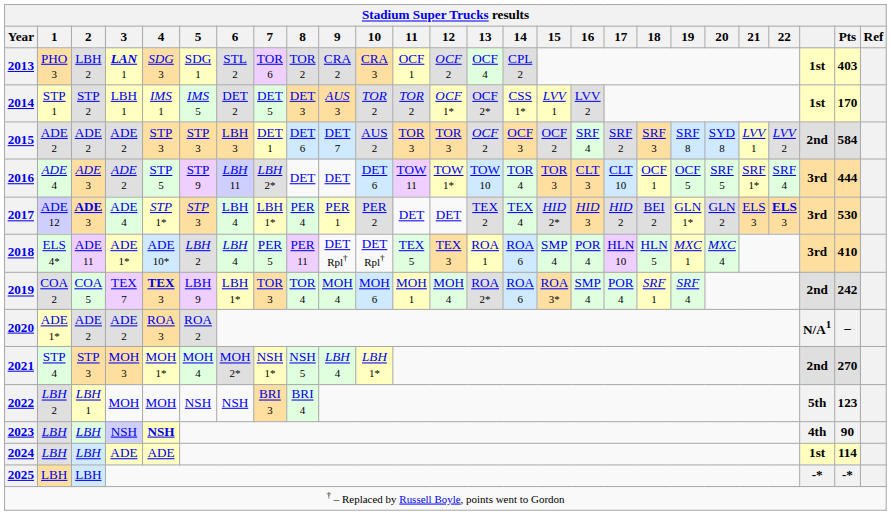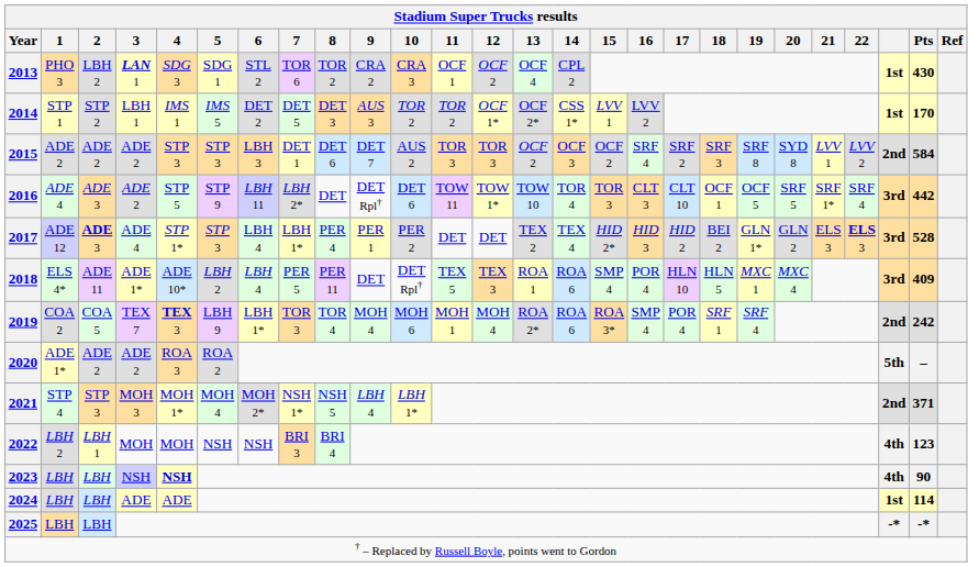 <table class="wikitable" style="text-align:center; font-size:80%">
 <tr>
 <th colspan=45><a href='#'>Stadium Super Trucks</a> results</th>
 </tr>
 <tr>
 <th>Year</th>
 <th>1</th>
 <th>2</th>
 <th>3</th>
 <th>4</th>
 <th>5</th>
 <th>6</th>
 <th>7</th>
 <th>8</th>
 <th>9</th>
 <th>10</th>
 <th>11</th>
 <th>12</th>
 <th>13</th>
 <th>14</th>
 <th>15</th>
 <th>16</th>
 <th>17</th>
 <th>18</th>
 <th>19</th>
 <th>20</th>
 <th>21</th>
 <th>22</th>
 <th></th>
 <th>Pts</th>
 <th>Ref</th>
 </tr>
 <tr>
 <th><a href='#'>2013</a></th>
 <td style="background:#FFDF9F;"><a href='#'>PHO</a><br><small>3</small></td>
 <td style="background:#DFDFDF;"><a href='#'>LBH</a><br><small>2</small></td>
 <td style="background:#FFFFBF;"><strong><em><a href='#'>LAN</a></em></strong><br><small>1</small></td>
 <td style="background:#FFDF9F;"><em><a href='#'>SDG</a></em><br><small>3</small></td>
 <td style="background:#FFFFBF;"><a href='#'>SDG</a><br><small>1</small></td>
 <td style="background:#DFDFDF;"><a href='#'>STL</a><br><small>2</small></td>
 <td style="background:#EFCFFF;"><a href='#'>TOR</a><br><small>6</small></td>
 <td style="background:#DFDFDF;"><a href='#'>TOR</a><br><small>2</small></td>
 <td style="background:#DFDFDF;"><a href='#'>CRA</a><br><small>2</small></td>
 <td style="background:#FFDF9F;"><a href='#'>CRA</a><br><small>3</small></td>
 <td style="background:#FFFFBF;"><a href='#'>OCF</a><br><small>1</small></td>
 <td style="background:#DFDFDF;"><em><a href='#'>OCF</a></em><br><small>2</small></td>
 <td style="background:#DFFFDF;"><a href='#'>OCF</a><br><small>4</small></td>
 <td style="background:#DFDFDF;"><a href='#'>CPL</a><br><small>2</small></td>
 <td colspan=8></td>
 <th style="background:#FFFFBF;">1st</th>
-<th style="background:#FFFFBF;">403</th>
+<th style="background:#FFFFBF;">430</th>
 <th></th>
 </tr>
 <tr>
 <th><a href='#'>2014</a></th>
 <td style="background:#FFFFBF;"><a href='#'>STP</a><br><small>1</small></td>
 <td style="background:#DFDFDF;"><a href='#'>STP</a><br><small>2</small></td>
 <td style="background:#FFFFBF;"><a href='#'>LBH</a><br><small>1</small></td>
 <td style="background:#FFFFBF;"><em><a href='#'>IMS</a></em><br><small>1</small></td>
 <td style="background:#DFFFDF;"><em><a href='#'>IMS</a></em><br><small>5</small></td>
 <td style="background:#DFDFDF;"><a href='#'>DET</a><br><small>2</small></td>
 <td style="background:#DFFFDF;"><a href='#'>DET</a><br><small>5</small></td>
 <td style="background:#FFDF9F;"><a href='#'>DET</a><br><small>3</small></td>
 <td style="background:#FFDF9F;"><em><a href='#'>AUS</a></em><br><small>3</small></td>
 <td style="background:#DFDFDF;"><em><a href='#'>TOR</a></em><br><small>2</small></td>
 <td style="background:#DFDFDF;"><em><a href='#'>TOR</a></em><br><small>2</small></td>
 <td style="background:#FFFFBF;"><em><a href='#'>OCF</a></em><br><small>1*</small></td>
 <td style="background:#DFDFDF;"><a href='#'>OCF</a><br><small>2*</small></td>
 <td style="background:#FFFFBF;"><a href='#'>CSS</a><br><small>1*</small></td>
 <td style="background:#FFFFBF;"><em><a href='#'>LVV</a></em><br><small>1</small></td>
 <td style="background:#DFDFDF;"><a href='#'>LVV</a><br><small>2</small></td>
 <td colspan=6></td>
 <th style="background:#FFFFBF;">1st</th>
 <th style="background:#FFFFBF;">170</th>
 <th></th>
 </tr>
 <tr>
 <th><a href='#'>2015</a></th>
 <td style="background:#DFDFDF;"><a href='#'>ADE</a><br><small>2</small></td>
 <td style="background:#DFDFDF;"><a href='#'>ADE</a><br><small>2</small></td>
 <td style="background:#DFDFDF;"><a href='#'>ADE</a><br><small>2</small></td>
 <td style="background:#FFDF9F;"><a href='#'>STP</a><br><small>3</small></td>
 <td style="background:#FFDF9F;"><a href='#'>STP</a><br><small>3</small></td>
 <td style="background:#FFDF9F;"><a href='#'>LBH</a><br><small>3</small></td>
 <td style="background:#FFFFBF;"><a href='#'>DET</a><br><small>1</small></td>
 <td style="background:#CFEAFF;"><a href='#'>DET</a><br><small>6</small></td>
 <td style="background:#CFEAFF;"><a href='#'>DET</a><br><small>7</small></td>
 <td style="background:#DFDFDF;"><a href='#'>AUS</a><br><small>2</small></td>
 <td style="background:#FFDF9F;"><a href='#'>TOR</a><br><small>3</small></td>
 <td style="background:#FFDF9F;"><a href='#'>TOR</a><br><small>3</small></td>
 <td style="background:#DFDFDF;"><em><a href='#'>OCF</a></em><br><small>2</small></td>
 <td style="background:#FFDF9F;"><a href='#'>OCF</a><br><small>3</small></td>
 <td style="background:#DFDFDF;"><a href='#'>OCF</a><br><small>2</small></td>
 <td style="background:#DFFFDF;"><a href='#'>SRF</a><br><small>4</small></td>
 <td style="background:#DFDFDF;"><a href='#'>SRF</a><br><small>2</small></td>
 <td style="background:#FFDF9F;"><a href='#'>SRF</a><br><small>3</small></td>
 <td style="background:#CFEAFF;"><a href='#'>SRF</a><br><small>8</small></td>
 <td style="background:#CFEAFF;"><a href='#'>SYD</a><br><small>8</small></td>
 <td style="background:#FFFFBF;"><em><a href='#'>LVV</a></em><br><small>1</small></td>
 <td style="background:#DFDFDF;"><em><a href='#'>LVV</a></em><br><small>2</small></td>
 <th style="background:#DFDFDF;">2nd</th>
 <th style="background:#DFDFDF;">584</th>
 <th></th>
 </tr>
 <tr>
 <th><a href='#'>2016</a></th>
 <td style="background:#DFFFDF;"><em><a href='#'>ADE</a></em><br><small>4</small></td>
 <td style="background:#FFDF9F;"><em><a href='#'>ADE</a></em><br><small>3</small></td>
 <td style="background:#DFDFDF;"><em><a href='#'>ADE</a></em><br><small>2</small></td>
 <td style="background:#DFFFDF;"><a href='#'>STP</a><br><small>5</small></td>
 <td style="background:#EFCFFF;"><a href='#'>STP</a><br><small>9</small></td>
 <td style="background:#CFCFFF;"><em><a href='#'>LBH</a></em><br><small>11</small></td>
 <td style="background:#DFDFDF;"><em><a href='#'>LBH</a></em><br><small>2*</small></td>
 <td><a href='#'>DET</a></td>
-<td><a href='#'>DET</a></td>
+<td><a href='#'>DET</a><br><small>Rpl<sup>†</sup></small></td>
 <td style="background:#CFEAFF;"><a href='#'>DET</a><br><small>6</small></td>
 <td style="background:#EFCFFF;"><a href='#'>TOW</a><br><small>11</small></td>
 <td style="background:#FFFFBF;"><a href='#'>TOW</a><br><small>1*</small></td>
 <td style="background:#CFEAFF;"><a href='#'>TOW</a><br><small>10</small></td>
 <td style="background:#DFFFDF;"><a href='#'>TOR</a><br><small>4</small></td>
 <td style="background:#FFDF9F;"><a href='#'>TOR</a><br><small>3</small></td>
 <td style="background:#FFDF9F;"><a href='#'>CLT</a><br><small>3</small></td>
 <td style="background:#CFEAFF;"><a href='#'>CLT</a><br><small>10</small></td>
 <td style="background:#FFFFBF;"><a href='#'>OCF</a><br><small>1</small></td>
 <td style="background:#DFFFDF;"><a href='#'>OCF</a><br><small>5</small></td>
 <td style="background:#DFFFDF;"><a href='#'>SRF</a><br><small>5</small></td>
 <td style="background:#FFFFBF;"><a href='#'>SRF</a><br><small>1*</small></td>
 <td style="background:#DFFFDF;"><a href='#'>SRF</a><br><small>4</small></td>
 <th style="background:#FFDF9F;">3rd</th>
-<th style="background:#FFDF9F;">444</th>
+<th style="background:#FFDF9F;">442</th>
 <th></th>
 </tr>
 <tr>
 <th><a href='#'>2017</a></th>
 <td style="background:#CFCFFF;"><a href='#'>ADE</a><br><small>12</small></td>
 <td style="background:#FFDF9F;"><strong><a href='#'>ADE</a></strong><br><small>3</small></td>
 <td style="background:#DFFFDF;"><a href='#'>ADE</a><br><small>4</small></td>
 <td style="background:#FFFFBF;"><em><a href='#'>STP</a></em><br><small>1*</small></td>
 <td style="background:#FFDF9F;"><em><a href='#'>STP</a></em><br><small>3</small></td>
 <td style="background:#DFFFDF;"><a href='#'>LBH</a><br><small>4</small></td>
 <td style="background:#FFFFBF;"><a href='#'>LBH</a><br><small>1*</small></td>
 <td style="background:#DFFFDF;"><a href='#'>PER</a><br><small>4</small></td>
 <td style="background:#FFFFBF;"><a href='#'>PER</a><br><small>1</small></td>
 <td style="background:#DFDFDF;"><a href='#'>PER</a><br><small>2</small></td>
 <td><a href='#'>DET</a></td>
 <td><a href='#'>DET</a></td>
 <td style="background:#DFDFDF;"><a href='#'>TEX</a><br><small>2</small></td>
 <td style="background:#DFFFDF;"><a href='#'>TEX</a><br><small>4</small></td>
 <td style="background:#DFDFDF;"><em><a href='#'>HID</a></em><br><small>2*</small></td>
 <td style="background:#FFDF9F;"><em><a href='#'>HID</a></em><br><small>3</small></td>
 <td style="background:#DFDFDF;"><em><a href='#'>HID</a></em><br><small>2</small></td>
 <td style="background:#DFDFDF;"><a href='#'>BEI</a><br><small>2</small></td>
 <td style="background:#FFFFBF;"><a href='#'>GLN</a><br><small>1*</small></td>
 <td style="background:#DFDFDF;"><a href='#'>GLN</a><br><small>2</small></td>
 <td style="background:#FFDF9F;"><a href='#'>ELS</a><br><small>3</small></td>
 <td style="background:#FFDF9F;"><strong><a href='#'>ELS</a></strong><br><small>3</small></td>
 <th style="background:#FFDF9F;">3rd</th>
-<th style="background:#FFDF9F;">530</th>
+<th style="background:#FFDF9F;">528</th>
 <th></th>
 </tr>
 <tr>
 <th><a href='#'>2018</a></th>
 <td style="background:#DFFFDF;"><a href='#'>ELS</a><br><small>4*</small></td>
 <td style="background:#EFCFFF;"><a href='#'>ADE</a><br><small>11</small></td>
 <td style="background:#FFFFBF;"><a href='#'>ADE</a><br><small>1*</small></td>
 <td style="background:#CFEAFF;"><a href='#'>ADE</a><br><small>10*</small></td>
 <td style="background:#DFDFDF;"><em><a href='#'>LBH</a></em><br><small>2</small></td>
 <td style="background:#DFFFDF;"><em><a href='#'>LBH</a></em><br><small>4</small></td>
 <td style="background:#DFFFDF;"><a href='#'>PER</a><br><small>5</small></td>
 <td style="background:#EFCFFF;"><a href='#'>PER</a><br><small>11</small></td>
-<td><a href='#'>DET</a><br><small>Rpl<sup>†</sup></small></td>
+<td><a href='#'>DET</a></td>
 <td><a href='#'>DET</a><br><small>Rpl<sup>†</sup></small></td>
 <td style="background:#DFFFDF;"><a href='#'>TEX</a><br><small>5</small></td>
 <td style="background:#FFDF9F;"><a href='#'>TEX</a><br><small>3</small></td>
 <td style="background:#FFFFBF;"><a href='#'>ROA</a><br><small>1</small></td>
 <td style="background:#CFEAFF;"><a href='#'>ROA</a><br><small>6</small></td>
 <td style="background:#DFFFDF;"><a href='#'>SMP</a><br><small>4</small></td>
 <td style="background:#DFFFDF;"><a href='#'>POR</a><br><small>4</small></td>
 <td style="background:#EFCFFF;"><a href='#'>HLN</a><br><small>10</small></td>
 <td style="background:#DFFFDF;"><a href='#'>HLN</a><br><small>5</small></td>
 <td style="background:#FFFFBF;"><em><a href='#'>MXC</a></em><br><small>1</small></td>
 <td style="background:#DFFFDF;"><em><a href='#'>MXC</a></em><br><small>4</small></td>
 <td colspan=2></td>
 <th style="background:#FFDF9F;">3rd</th>
-<th style="background:#FFDF9F;">410</th>
+<th style="background:#FFDF9F;">409</th>
 <th></th>
 </tr>
 <tr>
 <th><a href='#'>2019</a></th>
 <td style="background:#DFDFDF;"><a href='#'>COA</a><br><small>2</small></td>
 <td style="background:#DFFFDF;"><a href='#'>COA</a><br><small>5</small></td>
 <td style="background:#EFCFFF;"><a href='#'>TEX</a><br><small>7</small></td>
 <td style="background:#FFDF9F;"><strong><a href='#'>TEX</a></strong><br><small>3</small></td>
 <td style="background:#EFCFFF;"><a href='#'>LBH</a><br><small>9</small></td>
 <td style="background:#FFFFBF;"><a href='#'>LBH</a><br><small>1*</small></td>
 <td style="background:#FFDF9F;"><a href='#'>TOR</a><br><small>3</small></td>
 <td style="background:#DFFFDF;"><a href='#'>TOR</a><br><small>4</small></td>
 <td style="background:#DFFFDF;"><a href='#'>MOH</a><br><small>4</small></td>
 <td style="background:#CFEAFF;"><a href='#'>MOH</a><br><small>6</small></td>
 <td style="background:#FFFFBF;"><a href='#'>MOH</a><br><small>1</small></td>
 <td style="background:#DFFFDF;"><a href='#'>MOH</a><br><small>4</small></td>
 <td style="background:#DFDFDF;"><a href='#'>ROA</a><br><small>2*</small></td>
 <td style="background:#CFEAFF;"><a href='#'>ROA</a><br><small>6</small></td>
 <td style="background:#FFDF9F;"><a href='#'>ROA</a><br><small>3*</small></td>
 <td style="background:#DFFFDF;"><a href='#'>SMP</a><br><small>4</small></td>
 <td style="background:#DFFFDF;"><a href='#'>POR</a><br><small>4</small></td>
 <td style="background:#FFFFBF;"><em><a href='#'>SRF</a></em><br><small>1</small></td>
 <td style="background:#DFFFDF;"><em><a href='#'>SRF</a></em><br><small>4</small></td>
 <td colspan=3></td>
 <th style="background:#DFDFDF;">2nd</th>
 <th style="background:#DFDFDF;">242</th>
 <th></th>
 </tr>
 <tr>
 <th><a href='#'>2020</a></th>
 <td style="background:#FFFFBF;"><a href='#'>ADE</a><br><small>1*</small></td>
 <td style="background:#DFDFDF;"><a href='#'>ADE</a><br><small>2</small></td>
 <td style="background:#DFDFDF;"><a href='#'>ADE</a><br><small>2</small></td>
 <td style="background:#FFDF9F;"><a href='#'>ROA</a><br><small>3</small></td>
 <td style="background:#DFDFDF;"><a href='#'>ROA</a><br><small>2</small></td>
 <td colspan=17></td>
-<th>N/A<sup>1</sup></th>
+<th>5th</th>
 <th>–</th>
 <th></th>
 </tr>
 <tr>
 <th><a href='#'>2021</a></th>
 <td style="background:#DFFFDF;"><a href='#'>STP</a><br><small>4</small></td>
 <td style="background:#FFDF9F;"><a href='#'>STP</a><br><small>3</small></td>
 <td style="background:#FFDF9F;"><a href='#'>MOH</a><br><small>3</small></td>
 <td style="background:#FFFFBF;"><a href='#'>MOH</a><br><small>1*</small></td>
 <td style="background:#DFFFDF;"><a href='#'>MOH</a><br><small>4</small></td>
 <td style="background:#DFDFDF;"><a href='#'>MOH</a><br><small>2*</small></td>
 <td style="background:#FFFFBF;"><a href='#'>NSH</a><br><small>1*</small></td>
 <td style="background:#DFFFDF;"><a href='#'>NSH</a><br><small>5</small></td>
 <td style="background:#DFFFDF;"><em><a href='#'>LBH</a></em><br><small>4</small></td>
 <td style="background:#FFFFBF;"><em><a href='#'>LBH</a></em><br><small>1*</small></td>
 <td colspan=12></td>
 <th style="background:#DFDFDF;">2nd</th>
-<th style="background:#DFDFDF;">270</th>
+<th style="background:#DFDFDF;">371</th>
 <th></th>
 </tr>
 <tr>
 <th><a href='#'>2022</a></th>
 <td style="background:#DFDFDF;"><em><a href='#'>LBH</a></em><br><small>2</small></td>
 <td style="background:#FFFFBF;"><em><a href='#'>LBH</a></em><br><small>1</small></td>
 <td><a href='#'>MOH</a></td>
 <td><a href='#'>MOH</a></td>
 <td><a href='#'>NSH</a></td>
 <td><a href='#'>NSH</a></td>
 <td style="background:#FFDF9F;"><a href='#'>BRI</a><br><small>3</small></td>
 <td style="background:#DFFFDF;"><a href='#'>BRI</a><br><small>4</small></td>
 <td colspan=14></td>
-<th>5th</th>
+<th>4th</th>
 <th>123</th>
 <th></th>
 </tr>
 <tr>
 <th><a href='#'>2023</a></th>
 <td style="background:#DFDFDF;"><em><a href='#'>LBH</a></em><br></td>
 <td style="background:#DFFFDF;"><em><a href='#'>LBH</a></em><br></td>
 <td style="background:#CFCFFF;"><a href='#'>NSH</a><br></td>
 <td style="background:#FFFFBF;"><strong><a href='#'>NSH</a></strong><br></td>
 <td colspan=18></td>
 <th>4th</th>
 <th>90</th>
 <th></th>
 </tr>
 <tr>
 <th><a href='#'>2024</a></th>
 <td style="background:#DFDFDF;"><em><a href='#'>LBH</a></em><br></td>
 <td style="background:#CFEAFF;"><em><a href='#'>LBH</a></em><br></td>
 <td style="background:#FFFFBF;"><a href='#'>ADE</a><br></td>
 <td style="background:#FFFFBF;"><a href='#'>ADE</a><br></td>
 <td colspan=18></td>
 <th style="background:#FFFFBF;">1st</th>
 <th style="background:#FFFFBF;">114</th>
 <th></th>
 </tr>
 <tr>
 <th><a href='#'>2025</a></th>
 <td style="background:#FFDF9F;"><a href='#'>LBH</a><br></td>
 <td style="background:#CFEAFF;"><a href='#'>LBH</a><br></td>
 <td colspan=20></td>
 <th>-*</th>
 <th>-*</th>
 <th></th>
 </tr>
 <tr>
 <td colspan=45><small><sup>†</sup> – Replaced by <a href='#'>Russell Boyle</a>, points went to Gordon</small></td>
 </tr>
 </table>
